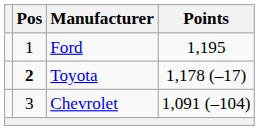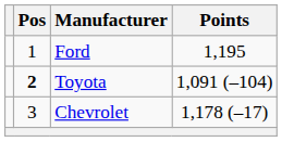 <table class="wikitable" style="font-size: 95%">
 <tr>
 <th></th>
 <th>Pos</th>
 <th>Manufacturer</th>
 <th>Points</th>
 </tr>
 <tr>
 <td align="left"></td>
 <td style="text-align:center;">1</td>
 <td><a href='#'>Ford</a></td>
 <td style="text-align:center;">1,195</td>
 </tr>
 <tr>
 <td align="left"></td>
 <td style="text-align:center;"><strong>2</strong></td>
 <td><a href='#'>Toyota</a></td>
-<td style="text-align:center;">1,178 (–17)</td>
+<td style="text-align:center;">1,091 (–104)</td>
 </tr>
 <tr>
 <td align="left"></td>
 <td style="text-align:center;">3</td>
 <td><a href='#'>Chevrolet</a></td>
-<td style="text-align:center;">1,091 (–104)</td>
+<td style="text-align:center;">1,178 (–17)</td>
 </tr>
 <tr class="sortbottom">
 <th colspan="9"></th>
 </tr>
 </table>
